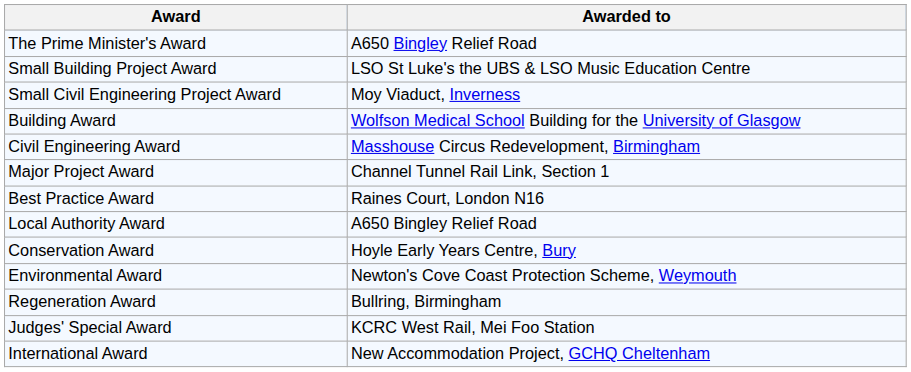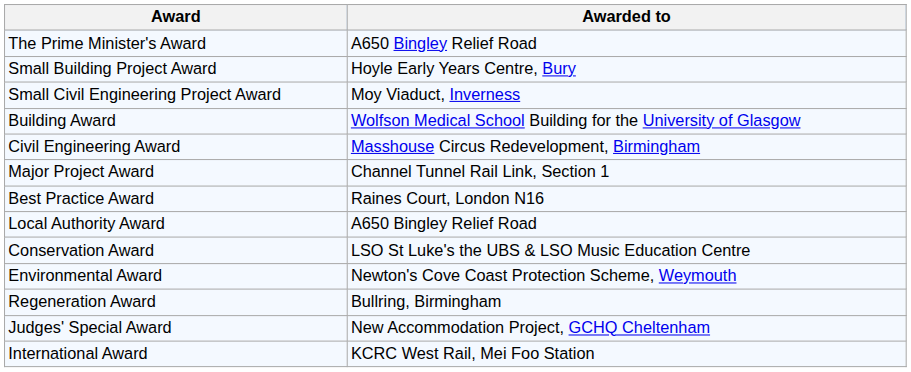 <table class="wikitable mw-collapsible mw-collapsed" border="0" cellpadding="2" cellspacing="2" align="center" width="70%">
 <tr bgcolor=#99CCFF>
 <th align="left" valign="top">Award</th>
 <th align="left" valign="top">Awarded to</th>
 </tr>
 <tr bgcolor=#F4F9FF>
 <td>The Prime Minister's Award</td>
 <td>A650 <a href='#'>Bingley</a> Relief Road</td>
 </tr>
 <tr bgcolor=#F4F9FF>
 <td>Small Building Project Award</td>
-<td>LSO St Luke's the UBS & LSO Music Education Centre</td>
+<td>Hoyle Early Years Centre, <a href='#'>Bury</a></td>
 </tr>
 <tr bgcolor=#F4F9FF>
 <td>Small Civil Engineering Project Award</td>
 <td>Moy Viaduct, <a href='#'>Inverness</a></td>
 </tr>
 <tr bgcolor=#F4F9FF>
 <td>Building Award</td>
 <td><a href='#'>Wolfson Medical School</a> Building for the <a href='#'>University of Glasgow</a></td>
 </tr>
 <tr bgcolor=#F4F9FF>
 <td>Civil Engineering Award</td>
 <td><a href='#'>Masshouse</a> Circus Redevelopment, <a href='#'>Birmingham</a></td>
 </tr>
 <tr bgcolor=#F4F9FF>
 <td>Major Project Award</td>
 <td>Channel Tunnel Rail Link, Section 1</td>
 </tr>
 <tr bgcolor=#F4F9FF>
 <td>Best Practice Award</td>
 <td>Raines Court, London N16</td>
 </tr>
 <tr bgcolor=#F4F9FF>
 <td>Local Authority Award</td>
 <td>A650 Bingley Relief Road</td>
 </tr>
 <tr bgcolor=#F4F9FF>
 <td>Conservation Award</td>
-<td>Hoyle Early Years Centre, <a href='#'>Bury</a></td>
+<td>LSO St Luke's the UBS & LSO Music Education Centre</td>
 </tr>
 <tr bgcolor=#F4F9FF>
 <td>Environmental Award</td>
 <td>Newton's Cove Coast Protection Scheme, <a href='#'>Weymouth</a></td>
 </tr>
 <tr bgcolor=#F4F9FF>
 <td>Regeneration Award</td>
 <td>Bullring, Birmingham</td>
 </tr>
 <tr bgcolor=#F4F9FF>
 <td>Judges' Special Award</td>
-<td>KCRC West Rail, Mei Foo Station</td>
+<td>New Accommodation Project, <a href='#'>GCHQ Cheltenham</a></td>
 </tr>
 <tr bgcolor=#F4F9FF>
 <td>International Award</td>
-<td>New Accommodation Project, <a href='#'>GCHQ Cheltenham</a></td>
+<td>KCRC West Rail, Mei Foo Station</td>
 </tr>
 </table>
